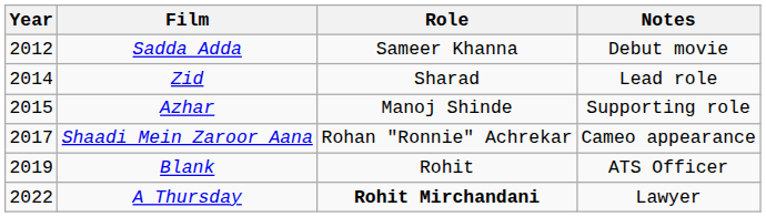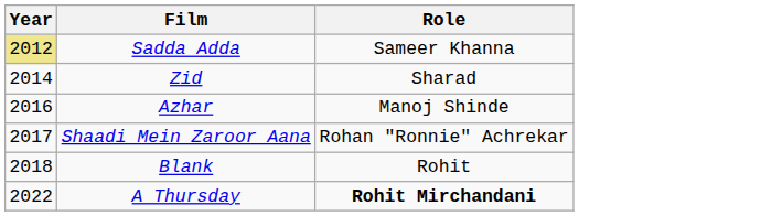 <table class="wikitable" style="text-align:center;">
 <tr>
 <th>Year</th>
 <th>Film</th>
 <th>Role</th>
-<th>Notes</th>
 </tr>
 <tr>
-<td>2012</td>
+<td style="background: khaki;">2012</td>
 <td><em><a href='#'>Sadda Adda</a></em></td>
 <td>Sameer Khanna</td>
-<td>Debut movie</td>
 </tr>
 <tr>
 <td>2014</td>
 <td><em><a href='#'>Zid</a></em></td>
 <td>Sharad</td>
-<td>Lead role</td>
 </tr>
 <tr>
-<td>2015</td>
+<td>2016</td>
 <td><em><a href='#'>Azhar</a></em></td>
 <td>Manoj Shinde</td>
-<td>Supporting role</td>
 </tr>
 <tr>
 <td>2017</td>
 <td><em><a href='#'>Shaadi Mein Zaroor Aana</a></em></td>
 <td>Rohan "Ronnie" Achrekar</td>
-<td>Cameo appearance</td>
 </tr>
 <tr>
-<td>2019</td>
+<td>2018</td>
 <td><em><a href='#'>Blank</a></em></td>
 <td>Rohit</td>
-<td>ATS Officer</td>
 </tr>
 <tr>
 <td>2022</td>
 <td><em><a href='#'>A Thursday</a></em></td>
 <td><strong>Rohit Mirchandani</strong></td>
-<td>Lawyer</td>
 </tr>
 </table>
